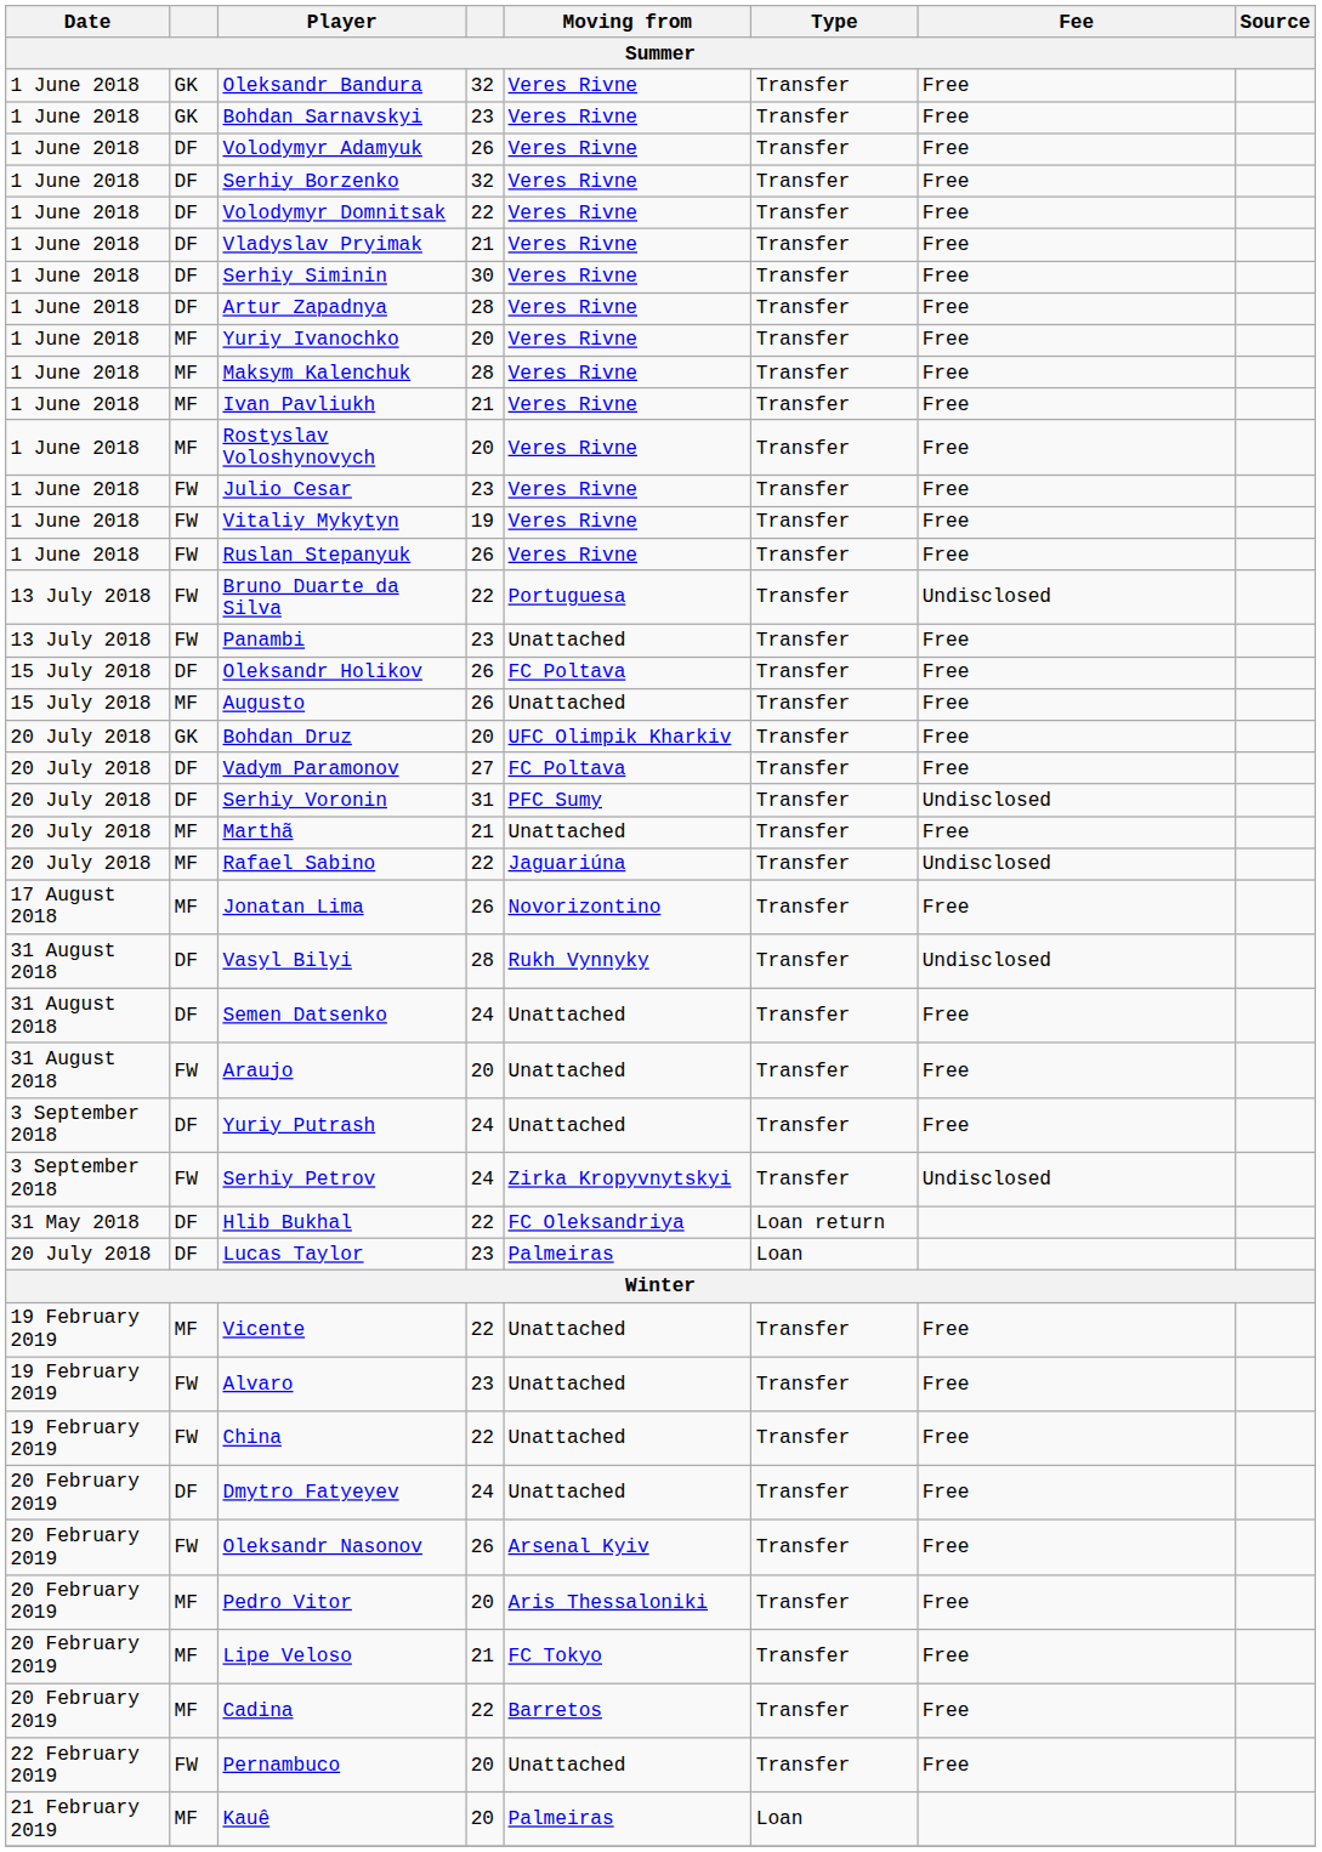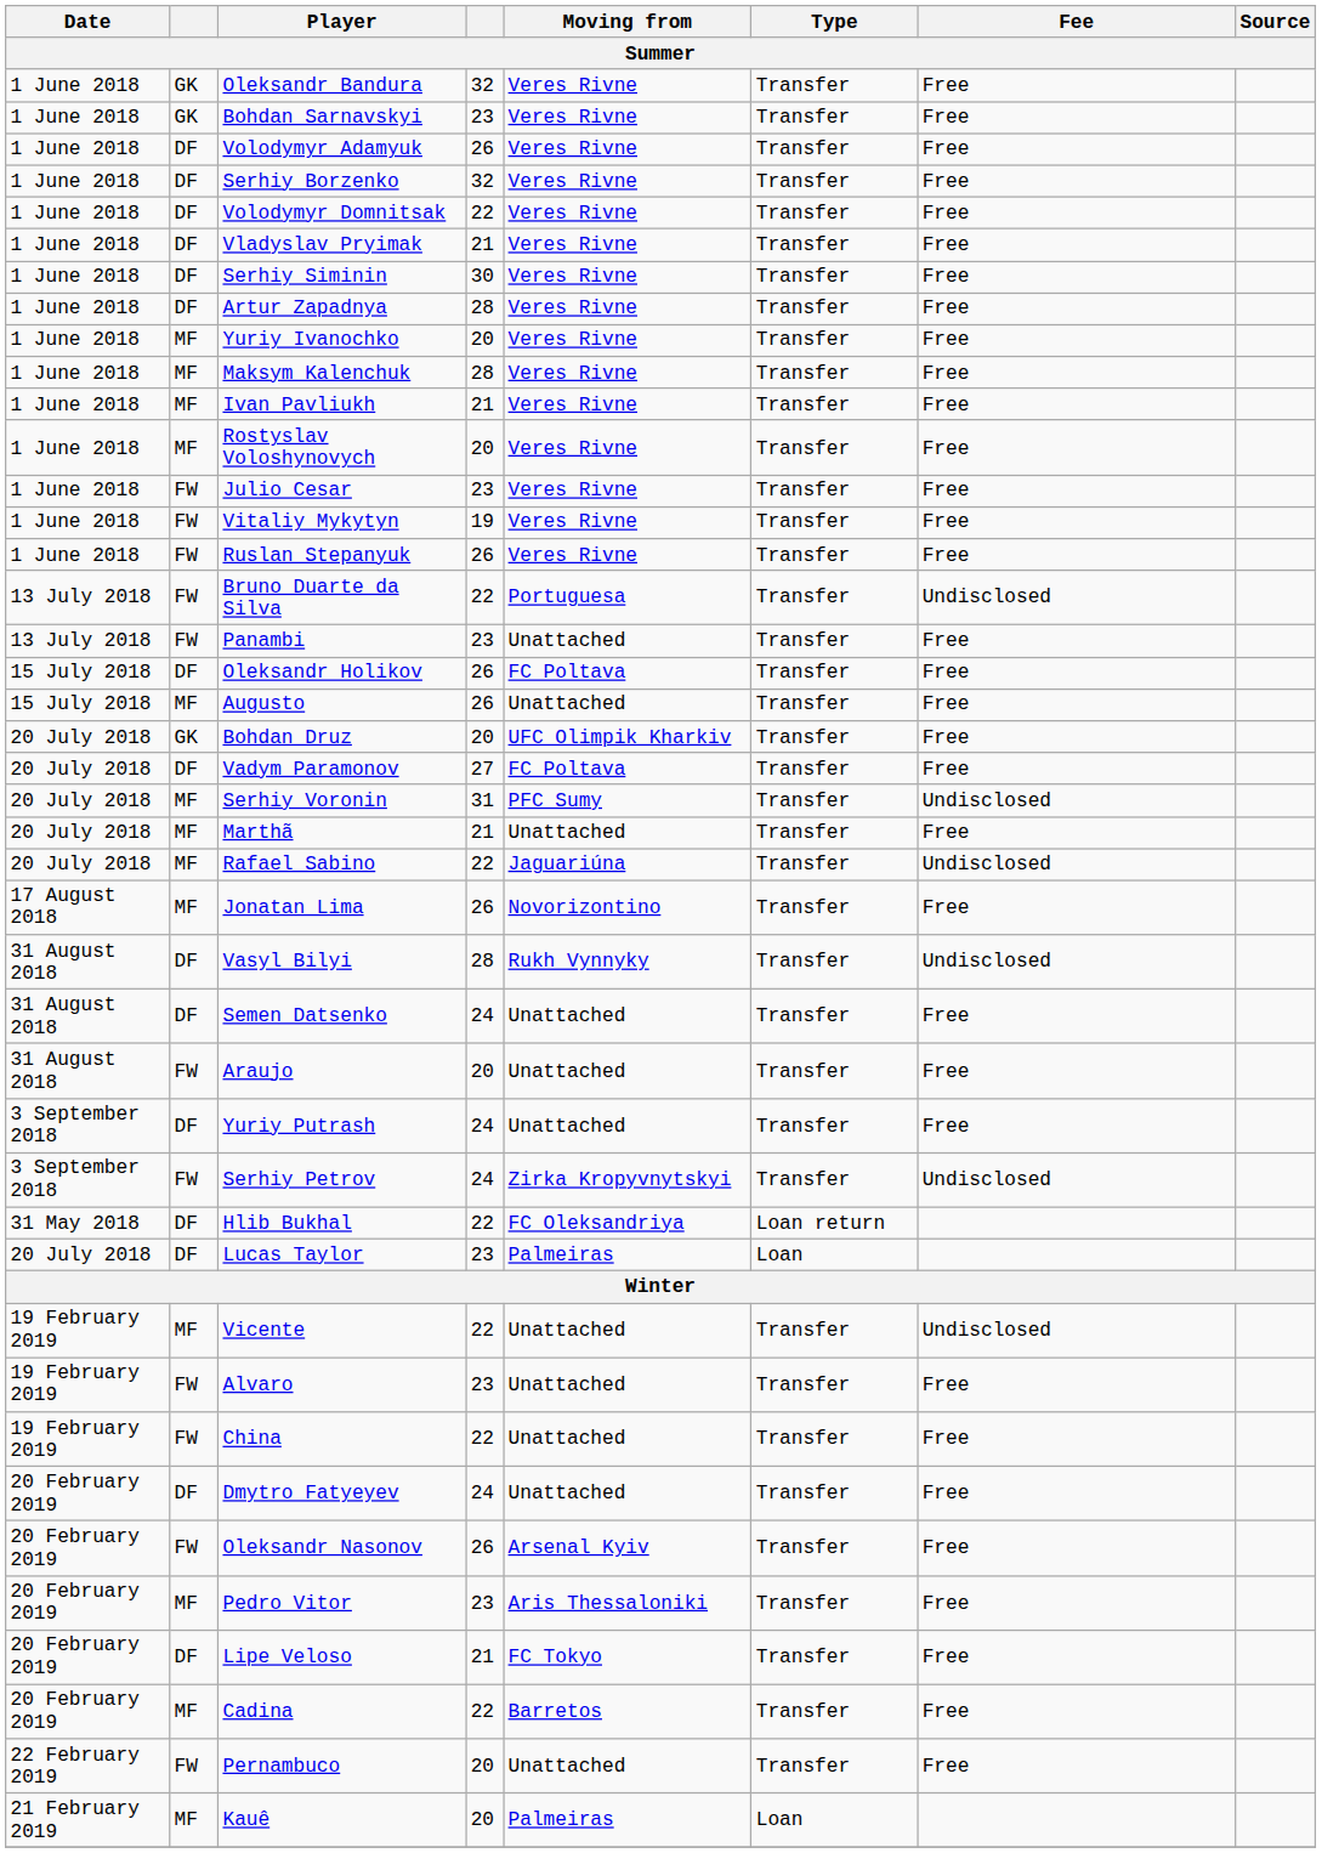 <table class="wikitable sortable">
 <tr>
 <th style="width:115px;">Date</th>
 <th style="width:30px;"></th>
 <th style="width:180px;">Player</th>
 <th style="width:20px;"></th>
 <th style="width:180px;">Moving from</th>
 <th style="width:120px;" class="unsortable">Type</th>
 <th style="width:250px;" class="unsortable">Fee</th>
 <th style="width:20px;">Source</th>
 </tr>
 <tr>
 <th colspan=8>Summer</th>
 </tr>
 <tr>
 <td>1 June 2018</td>
 <td>GK</td>
 <td> <a href='#'>Oleksandr Bandura</a></td>
 <td>32</td>
 <td> <a href='#'>Veres Rivne</a></td>
 <td>Transfer</td>
 <td>Free</td>
 <td></td>
 </tr>
 <tr>
 <td>1 June 2018</td>
 <td>GK</td>
 <td> <a href='#'>Bohdan Sarnavskyi</a></td>
 <td>23</td>
 <td> <a href='#'>Veres Rivne</a></td>
 <td>Transfer</td>
 <td>Free</td>
 <td></td>
 </tr>
 <tr>
 <td>1 June 2018</td>
 <td>DF</td>
 <td> <a href='#'>Volodymyr Adamyuk</a></td>
 <td>26</td>
 <td> <a href='#'>Veres Rivne</a></td>
 <td>Transfer</td>
 <td>Free</td>
 <td></td>
 </tr>
 <tr>
 <td>1 June 2018</td>
 <td>DF</td>
 <td> <a href='#'>Serhiy Borzenko</a></td>
 <td>32</td>
 <td> <a href='#'>Veres Rivne</a></td>
 <td>Transfer</td>
 <td>Free</td>
 <td></td>
 </tr>
 <tr>
 <td>1 June 2018</td>
 <td>DF</td>
 <td> <a href='#'>Volodymyr Domnitsak</a></td>
 <td>22</td>
 <td> <a href='#'>Veres Rivne</a></td>
 <td>Transfer</td>
 <td>Free</td>
 <td></td>
 </tr>
 <tr>
 <td>1 June 2018</td>
 <td>DF</td>
 <td> <a href='#'>Vladyslav Pryimak</a></td>
 <td>21</td>
 <td> <a href='#'>Veres Rivne</a></td>
 <td>Transfer</td>
 <td>Free</td>
 <td></td>
 </tr>
 <tr>
 <td>1 June 2018</td>
 <td>DF</td>
 <td> <a href='#'>Serhiy Siminin</a></td>
 <td>30</td>
 <td> <a href='#'>Veres Rivne</a></td>
 <td>Transfer</td>
 <td>Free</td>
 <td></td>
 </tr>
 <tr>
 <td>1 June 2018</td>
 <td>DF</td>
 <td> <a href='#'>Artur Zapadnya</a></td>
 <td>28</td>
 <td> <a href='#'>Veres Rivne</a></td>
 <td>Transfer</td>
 <td>Free</td>
 <td></td>
 </tr>
 <tr>
 <td>1 June 2018</td>
 <td>MF</td>
 <td> <a href='#'>Yuriy Ivanochko</a></td>
 <td>20</td>
 <td> <a href='#'>Veres Rivne</a></td>
 <td>Transfer</td>
 <td>Free</td>
 <td></td>
 </tr>
 <tr>
 <td>1 June 2018</td>
 <td>MF</td>
 <td> <a href='#'>Maksym Kalenchuk</a></td>
 <td>28</td>
 <td> <a href='#'>Veres Rivne</a></td>
 <td>Transfer</td>
 <td>Free</td>
 <td></td>
 </tr>
 <tr>
 <td>1 June 2018</td>
 <td>MF</td>
 <td> <a href='#'>Ivan Pavliukh</a></td>
 <td>21</td>
 <td> <a href='#'>Veres Rivne</a></td>
 <td>Transfer</td>
 <td>Free</td>
 <td></td>
 </tr>
 <tr>
 <td>1 June 2018</td>
 <td>MF</td>
 <td> <a href='#'>Rostyslav Voloshynovych</a></td>
 <td>20</td>
 <td> <a href='#'>Veres Rivne</a></td>
 <td>Transfer</td>
 <td>Free</td>
 <td></td>
 </tr>
 <tr>
 <td>1 June 2018</td>
 <td>FW</td>
 <td> <a href='#'>Julio Cesar</a></td>
 <td>23</td>
 <td> <a href='#'>Veres Rivne</a></td>
 <td>Transfer</td>
 <td>Free</td>
 <td></td>
 </tr>
 <tr>
 <td>1 June 2018</td>
 <td>FW</td>
 <td> <a href='#'>Vitaliy Mykytyn</a></td>
 <td>19</td>
 <td> <a href='#'>Veres Rivne</a></td>
 <td>Transfer</td>
 <td>Free</td>
 <td></td>
 </tr>
 <tr>
 <td>1 June 2018</td>
 <td>FW</td>
 <td> <a href='#'>Ruslan Stepanyuk</a></td>
 <td>26</td>
 <td> <a href='#'>Veres Rivne</a></td>
 <td>Transfer</td>
 <td>Free</td>
 <td></td>
 </tr>
 <tr>
 <td>13 July 2018</td>
 <td>FW</td>
 <td> <a href='#'>Bruno Duarte da Silva</a></td>
 <td>22</td>
 <td> <a href='#'>Portuguesa</a></td>
 <td>Transfer</td>
 <td>Undisclosed</td>
 <td></td>
 </tr>
 <tr>
 <td>13 July 2018</td>
 <td>FW</td>
 <td> <a href='#'>Panambi</a></td>
 <td>23</td>
 <td>Unattached</td>
 <td>Transfer</td>
 <td>Free</td>
 <td></td>
 </tr>
 <tr>
 <td>15 July 2018</td>
 <td>DF</td>
 <td> <a href='#'>Oleksandr Holikov</a></td>
 <td>26</td>
 <td> <a href='#'>FC Poltava</a></td>
 <td>Transfer</td>
 <td>Free</td>
 <td></td>
 </tr>
 <tr>
 <td>15 July 2018</td>
 <td>MF</td>
 <td> <a href='#'>Augusto</a></td>
 <td>26</td>
 <td>Unattached</td>
 <td>Transfer</td>
 <td>Free</td>
 <td></td>
 </tr>
 <tr>
 <td>20 July 2018</td>
 <td>GK</td>
 <td> <a href='#'>Bohdan Druz</a></td>
 <td>20</td>
 <td> <a href='#'>UFC Olimpik Kharkiv</a></td>
 <td>Transfer</td>
 <td>Free</td>
 <td></td>
 </tr>
 <tr>
 <td>20 July 2018</td>
 <td>DF</td>
 <td> <a href='#'>Vadym Paramonov</a></td>
 <td>27</td>
 <td> <a href='#'>FC Poltava</a></td>
 <td>Transfer</td>
 <td>Free</td>
 <td></td>
 </tr>
 <tr>
 <td>20 July 2018</td>
-<td>DF</td>
+<td>MF</td>
 <td> <a href='#'>Serhiy Voronin</a></td>
 <td>31</td>
 <td> <a href='#'>PFC Sumy</a></td>
 <td>Transfer</td>
 <td>Undisclosed</td>
 <td></td>
 </tr>
 <tr>
 <td>20 July 2018</td>
 <td>MF</td>
 <td> <a href='#'>Marthã</a></td>
 <td>21</td>
 <td>Unattached</td>
 <td>Transfer</td>
 <td>Free</td>
 <td></td>
 </tr>
 <tr>
 <td>20 July 2018</td>
 <td>MF</td>
 <td> <a href='#'>Rafael Sabino</a></td>
 <td>22</td>
 <td> <a href='#'>Jaguariúna</a></td>
 <td>Transfer</td>
 <td>Undisclosed</td>
 <td></td>
 </tr>
 <tr>
 <td>17 August 2018</td>
 <td>MF</td>
 <td> <a href='#'>Jonatan Lima</a></td>
 <td>26</td>
 <td> <a href='#'>Novorizontino</a></td>
 <td>Transfer</td>
 <td>Free</td>
 <td></td>
 </tr>
 <tr>
 <td>31 August 2018</td>
 <td>DF</td>
 <td> <a href='#'>Vasyl Bilyi</a></td>
 <td>28</td>
 <td> <a href='#'>Rukh Vynnyky</a></td>
 <td>Transfer</td>
 <td>Undisclosed</td>
 <td></td>
 </tr>
 <tr>
 <td>31 August 2018</td>
 <td>DF</td>
 <td> <a href='#'>Semen Datsenko</a></td>
 <td>24</td>
 <td>Unattached</td>
 <td>Transfer</td>
 <td>Free</td>
 <td></td>
 </tr>
 <tr>
 <td>31 August 2018</td>
 <td>FW</td>
 <td> <a href='#'>Araujo</a></td>
 <td>20</td>
 <td>Unattached</td>
 <td>Transfer</td>
 <td>Free</td>
 <td></td>
 </tr>
 <tr>
 <td>3 September 2018</td>
 <td>DF</td>
 <td> <a href='#'>Yuriy Putrash</a></td>
 <td>24</td>
 <td>Unattached</td>
 <td>Transfer</td>
 <td>Free</td>
 <td></td>
 </tr>
 <tr>
 <td>3 September 2018</td>
 <td>FW</td>
 <td> <a href='#'>Serhiy Petrov</a></td>
 <td>24</td>
 <td> <a href='#'>Zirka Kropyvnytskyi</a></td>
 <td>Transfer</td>
 <td>Undisclosed</td>
 <td></td>
 </tr>
 <tr>
 <td>31 May 2018</td>
 <td>DF</td>
 <td> <a href='#'>Hlib Bukhal</a></td>
 <td>22</td>
 <td> <a href='#'>FC Oleksandriya</a></td>
 <td>Loan return</td>
 <td></td>
 <td></td>
 </tr>
 <tr>
 <td>20 July 2018</td>
 <td>DF</td>
 <td> <a href='#'>Lucas Taylor</a></td>
 <td>23</td>
 <td> <a href='#'>Palmeiras</a></td>
 <td>Loan</td>
 <td></td>
 <td></td>
 </tr>
 <tr>
 <th colspan=8>Winter</th>
 </tr>
 <tr>
 <td>19 February 2019</td>
 <td>MF</td>
 <td> <a href='#'>Vicente</a></td>
 <td>22</td>
 <td>Unattached</td>
 <td>Transfer</td>
-<td>Free</td>
+<td>Undisclosed</td>
 <td></td>
 </tr>
 <tr>
 <td>19 February 2019</td>
 <td>FW</td>
 <td> <a href='#'>Alvaro</a></td>
 <td>23</td>
 <td>Unattached</td>
 <td>Transfer</td>
 <td>Free</td>
 <td></td>
 </tr>
 <tr>
 <td>19 February 2019</td>
 <td>FW</td>
 <td> <a href='#'>China</a></td>
 <td>22</td>
 <td>Unattached</td>
 <td>Transfer</td>
 <td>Free</td>
 <td></td>
 </tr>
 <tr>
 <td>20 February 2019</td>
 <td>DF</td>
 <td> <a href='#'>Dmytro Fatyeyev</a></td>
 <td>24</td>
 <td>Unattached</td>
 <td>Transfer</td>
 <td>Free</td>
 <td></td>
 </tr>
 <tr>
 <td>20 February 2019</td>
 <td>FW</td>
 <td> <a href='#'>Oleksandr Nasonov</a></td>
 <td>26</td>
 <td> <a href='#'>Arsenal Kyiv</a></td>
 <td>Transfer</td>
 <td>Free</td>
 <td></td>
 </tr>
 <tr>
 <td>20 February 2019</td>
 <td>MF</td>
 <td> <a href='#'>Pedro Vitor</a></td>
-<td>20</td>
+<td>23</td>
 <td> <a href='#'>Aris Thessaloniki</a></td>
 <td>Transfer</td>
 <td>Free</td>
 <td></td>
 </tr>
 <tr>
 <td>20 February 2019</td>
-<td>MF</td>
+<td>DF</td>
 <td> <a href='#'>Lipe Veloso</a></td>
 <td>21</td>
 <td> <a href='#'>FC Tokyo</a></td>
 <td>Transfer</td>
 <td>Free</td>
 <td></td>
 </tr>
 <tr>
 <td>20 February 2019</td>
 <td>MF</td>
 <td> <a href='#'>Cadina</a></td>
 <td>22</td>
 <td> <a href='#'>Barretos</a></td>
 <td>Transfer</td>
 <td>Free</td>
 <td></td>
 </tr>
 <tr>
 <td>22 February 2019</td>
 <td>FW</td>
 <td> <a href='#'>Pernambuco</a></td>
 <td>20</td>
 <td>Unattached</td>
 <td>Transfer</td>
 <td>Free</td>
 <td></td>
 </tr>
 <tr>
 <td>21 February 2019</td>
 <td>MF</td>
 <td> <a href='#'>Kauê</a></td>
 <td>20</td>
 <td> <a href='#'>Palmeiras</a></td>
 <td>Loan</td>
 <td></td>
 <td></td>
 </tr>
 <tr>
 </tr>
 </table>
